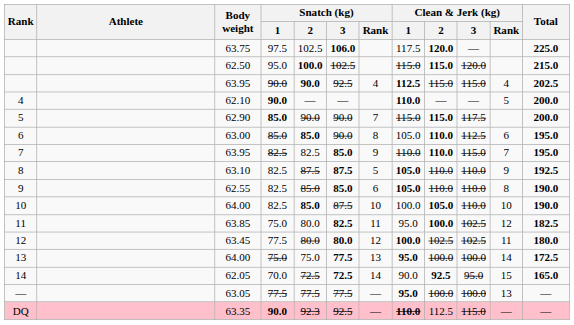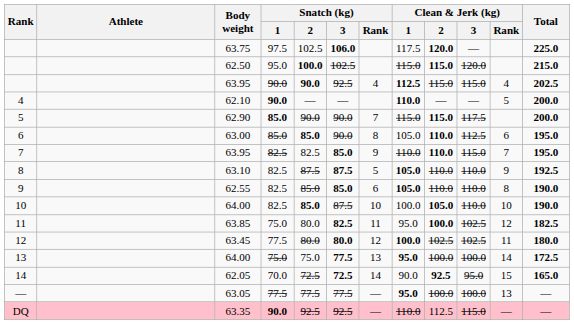 <table class = "wikitable" style="text-align:center;">
 <tr>
 <th rowspan=2 width=40>Rank</th>
 <th rowspan=2 width=250>Athlete</th>
 <th rowspan=2 width=60>Body weight</th>
 <th colspan=4>Snatch (kg)</th>
 <th colspan=4>Clean & Jerk (kg)</th>
 <th rowspan=2 width=60>Total</th>
 </tr>
 <tr>
 <th width=40>1</th>
 <th width=40>2</th>
 <th width=40>3</th>
 <th width=40>Rank</th>
 <th width=40>1</th>
 <th width=40>2</th>
 <th width=40>3</th>
 <th width=40>Rank</th>
 </tr>
 <tr>
 <td></td>
 <td align=left></td>
 <td>63.75</td>
 <td>97.5</td>
 <td>102.5</td>
 <td><strong>106.0</strong></td>
 <td></td>
 <td>117.5</td>
 <td><strong>120.0</strong></td>
 <td>—</td>
 <td></td>
 <td><strong>225.0</strong></td>
 </tr>
 <tr>
 <td></td>
 <td align=left></td>
 <td>62.50</td>
 <td>95.0</td>
 <td><strong>100.0</strong></td>
 <td><s>102.5 </s></td>
 <td></td>
 <td><s>115.0 </s></td>
 <td><strong>115.0</strong></td>
 <td><s>120.0 </s></td>
 <td></td>
 <td><strong>215.0</strong></td>
 </tr>
 <tr>
 <td></td>
 <td align=left></td>
 <td>63.95</td>
 <td><s>90.0 </s></td>
 <td><strong>90.0</strong></td>
 <td><s>92.5 </s></td>
 <td>4</td>
 <td><strong>112.5</strong></td>
 <td><s>115.0 </s></td>
 <td><s>115.0 </s></td>
 <td>4</td>
 <td><strong>202.5</strong></td>
 </tr>
 <tr>
 <td>4</td>
 <td align=left></td>
 <td>62.10</td>
 <td><strong>90.0</strong></td>
 <td>—</td>
 <td>—</td>
 <td></td>
 <td><strong>110.0</strong></td>
 <td>—</td>
 <td>—</td>
 <td>5</td>
 <td><strong>200.0  </strong></td>
 </tr>
 <tr>
 <td>5</td>
 <td align=left></td>
 <td>62.90</td>
 <td><strong>85.0</strong></td>
 <td><s>90.0 </s></td>
 <td><s>90.0 </s></td>
 <td>7</td>
 <td><s>115.0 </s></td>
 <td><strong>115.0</strong></td>
 <td><s>117.5 </s></td>
 <td></td>
 <td><strong>200.0</strong></td>
 </tr>
 <tr>
 <td>6</td>
 <td align=left></td>
 <td>63.00</td>
 <td><s>85.0 </s></td>
 <td><strong>85.0</strong></td>
 <td><s>90.0 </s></td>
 <td>8</td>
 <td>105.0</td>
 <td><strong>110.0</strong></td>
 <td><s>112.5 </s></td>
 <td>6</td>
 <td><strong>195.0  </strong></td>
 </tr>
 <tr>
 <td>7</td>
 <td align=left></td>
 <td>63.95</td>
 <td><s>82.5 </s></td>
 <td>82.5</td>
 <td><strong>85.0</strong></td>
 <td>9</td>
 <td><s>110.0 </s></td>
 <td><strong>110.0</strong></td>
 <td><s>115.0 </s></td>
 <td>7</td>
 <td><strong>195.0</strong></td>
 </tr>
 <tr>
 <td>8</td>
 <td align=left></td>
 <td>63.10</td>
 <td>82.5</td>
 <td><s>87.5 </s></td>
 <td><strong>87.5</strong></td>
 <td>5</td>
 <td><strong>105.0</strong></td>
 <td><s>110.0 </s></td>
 <td><s>110.0 </s></td>
 <td>9</td>
 <td><strong>192.5</strong></td>
 </tr>
 <tr>
 <td>9</td>
 <td align=left></td>
 <td>62.55</td>
 <td>82.5</td>
 <td><s>85.0 </s></td>
 <td><strong>85.0</strong></td>
 <td>6</td>
 <td><strong>105.0</strong></td>
 <td><s>110.0 </s></td>
 <td><s>110.0 </s></td>
 <td>8</td>
 <td><strong>190.0</strong></td>
 </tr>
 <tr>
 <td>10</td>
 <td align=left></td>
 <td>64.00</td>
 <td>82.5</td>
 <td><strong>85.0</strong></td>
 <td><s>87.5 </s></td>
 <td>10</td>
 <td>100.0</td>
 <td><strong>105.0</strong></td>
 <td><s>110.0 </s></td>
 <td>10</td>
 <td><strong>190.0</strong></td>
 </tr>
 <tr>
 <td>11</td>
 <td align=left></td>
 <td>63.85</td>
 <td>75.0</td>
 <td>80.0</td>
 <td><strong>82.5</strong></td>
 <td>11</td>
 <td>95.0</td>
 <td><strong>100.0</strong></td>
 <td><s>102.5 </s></td>
 <td>12</td>
 <td><strong>182.5</strong></td>
 </tr>
 <tr>
 <td>12</td>
 <td align=left></td>
 <td>63.45</td>
 <td>77.5</td>
 <td><s>80.0 </s></td>
 <td><strong>80.0</strong></td>
 <td>12</td>
 <td><strong>100.0</strong></td>
 <td><s>102.5 </s></td>
 <td><s>102.5 </s></td>
 <td>11</td>
 <td><strong>180.0</strong></td>
 </tr>
 <tr>
 <td>13</td>
 <td align=left></td>
 <td>64.00</td>
 <td><s>75.0 </s></td>
 <td>75.0</td>
 <td><strong>77.5</strong></td>
 <td>13</td>
 <td><strong>95.0</strong></td>
 <td><s>100.0 </s></td>
 <td><s>100.0 </s></td>
 <td>14</td>
 <td><strong>172.5</strong></td>
 </tr>
 <tr>
 <td>14</td>
 <td align=left></td>
 <td>62.05</td>
 <td>70.0</td>
 <td><s>72.5 </s></td>
 <td><strong>72.5</strong></td>
 <td>14</td>
 <td>90.0</td>
 <td><strong>92.5</strong></td>
 <td><s>95.0 </s></td>
 <td>15</td>
 <td><strong>165.0</strong></td>
 </tr>
 <tr>
 <td>—</td>
 <td align=left></td>
 <td>63.05</td>
 <td><s>77.5 </s></td>
 <td><s>77.5 </s></td>
 <td><s>77.5 </s></td>
 <td>—</td>
 <td><strong>95.0</strong></td>
 <td><s>100.0 </s></td>
 <td><s>100.0 </s></td>
 <td>13</td>
 <td>—</td>
 </tr>
 <tr bgcolor=pink>
 <td>DQ</td>
 <td align=left></td>
 <td>63.35</td>
 <td><strong>90.0</strong></td>
-<td><s>92.3 </s></td>
+<td><s>92.5 </s></td>
 <td><s>92.5 </s></td>
 <td>—</td>
-<td><strong><s>110.0 </s></strong></td>
+<td><s>110.0 </s></td>
 <td>112.5</td>
 <td><s>115.0 </s></td>
 <td>—</td>
 <td>—</td>
 </tr>
 </table>
